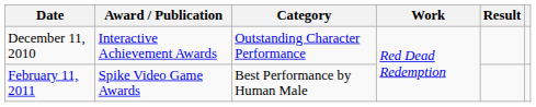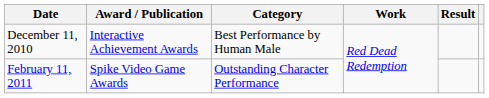 <table class="wikitable plainrowheaders sortable">
 <tr valign="bottom">
 <th scope="col">Date</th>
 <th scope="col">Award / Publication</th>
 <th scope="col">Category</th>
 <th scope="col">Work</th>
 <th scope="col">Result</th>
 <th scope="col" class="unsortable"></th>
 </tr>
 <tr>
 <td>December 11, 2010</td>
 <td><a href='#'>Interactive Achievement Awards</a></td>
-<td><a href='#'>Outstanding Character Performance</a></td>
+<td>Best Performance by  Human Male</td>
 <td rowspan="10"><em><a href='#'>Red Dead Redemption</a></em></td>
 <td></td>
 <td style="text-align:center;"></td>
 </tr>
 <tr>
 <td><a href='#'>February 11, 2011</a></td>
 <td><a href='#'>Spike Video Game Awards</a></td>
-<td>Best Performance by  Human Male</td>
+<td><a href='#'>Outstanding Character Performance</a></td>
 <td></td>
 <td style="text-align:center;"></td>
 </tr>
 </table>
